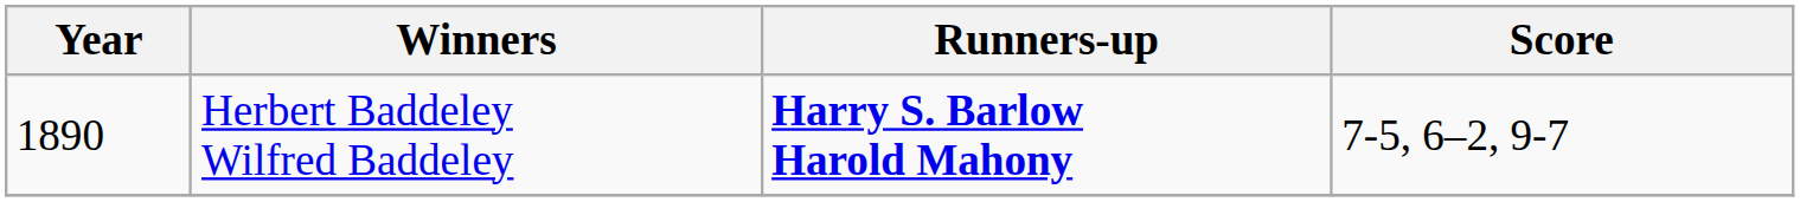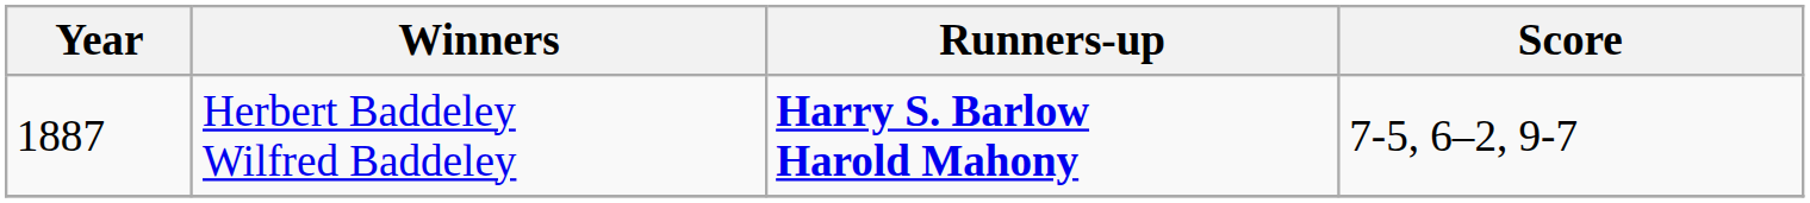 <table class="wikitable sortable">
 <tr>
 <th style="width:60px;">Year</th>
 <th style="width:200px;">Winners</th>
 <th style="width:200px;">Runners-up</th>
 <th style="width:160px;">Score</th>
 </tr>
 <tr>
-<td>1890</td>
+<td>1887</td>
 <td> <a href='#'>Herbert Baddeley</a><br> <a href='#'>Wilfred Baddeley</a></td>
 <td><strong> <a href='#'>Harry S. Barlow</a><br> <a href='#'>Harold Mahony</a></strong></td>
 <td>7-5, 6–2, 9-7</td>
 </tr>
 <tr>
 </tr>
 </table>
